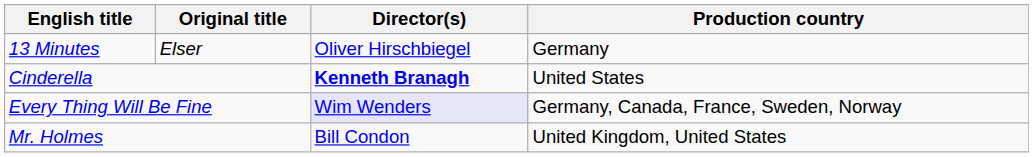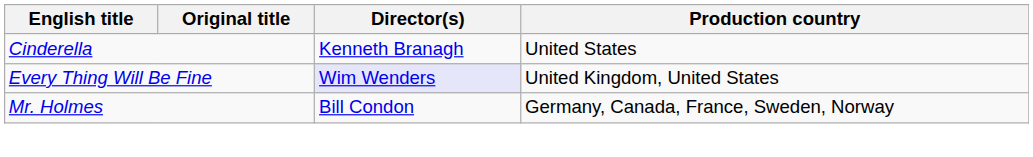 <table class="wikitable" width="100%" cellpadding="5">
 <tr>
 <th scope="col">English title</th>
 <th scope="col">Original title</th>
 <th scope="col">Director(s)</th>
 <th scope="col">Production country</th>
 </tr>
 <tr>
-<td><em><a href='#'>13 Minutes</a></em></td>
-<td><em>Elser</em></td>
-<td><a href='#'>Oliver Hirschbiegel</a></td>
-<td>Germany</td>
-</tr>
-<tr>
 <td colspan="2"><em><a href='#'>Cinderella</a></em></td>
-<td><strong><a href='#'>Kenneth Branagh</a></strong></td>
+<td><a href='#'>Kenneth Branagh</a></td>
 <td>United States</td>
 </tr>
 <tr>
 <td colspan="2"><em><a href='#'>Every Thing Will Be Fine</a></em></td>
 <td style="background: lavender;"><a href='#'>Wim Wenders</a></td>
-<td>Germany, Canada, France, Sweden, Norway</td>
+<td>United Kingdom, United States</td>
 </tr>
 <tr>
 <td colspan="2"><em><a href='#'>Mr. Holmes</a></em></td>
 <td><a href='#'>Bill Condon</a></td>
-<td>United Kingdom, United States</td>
+<td>Germany, Canada, France, Sweden, Norway</td>
 </tr>
 </table>
